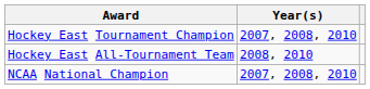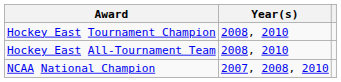 <table class="wikitable">
 <tr>
 <th>Award</th>
 <th>Year(s)</th>
 <th></th>
 </tr>
 <tr>
 <td><a href='#'>Hockey East</a> <a href='#'>Tournament Champion</a></td>
-<td><a href='#'>2007</a>, <a href='#'>2008</a>, <a href='#'>2010</a></td>
+<td><a href='#'>2008</a>, <a href='#'>2010</a></td>
 <td></td>
 </tr>
 <tr>
 <td><a href='#'>Hockey East</a> <a href='#'>All-Tournament Team</a></td>
 <td><a href='#'>2008</a>, <a href='#'>2010</a></td>
 <td></td>
 </tr>
 <tr>
 <td><a href='#'>NCAA</a> <a href='#'>National Champion</a></td>
 <td><a href='#'>2007</a>, <a href='#'>2008</a>, <a href='#'>2010</a></td>
 <td></td>
 </tr>
 </table>
